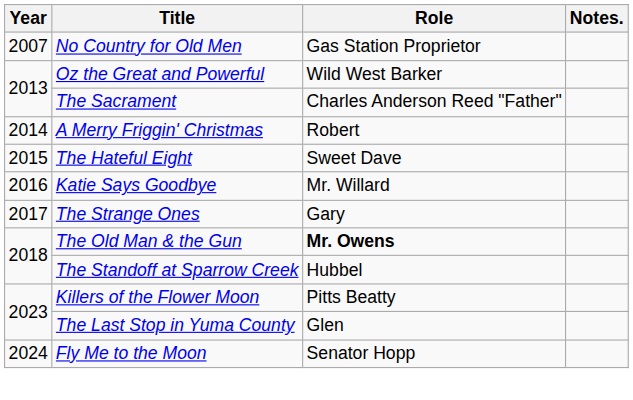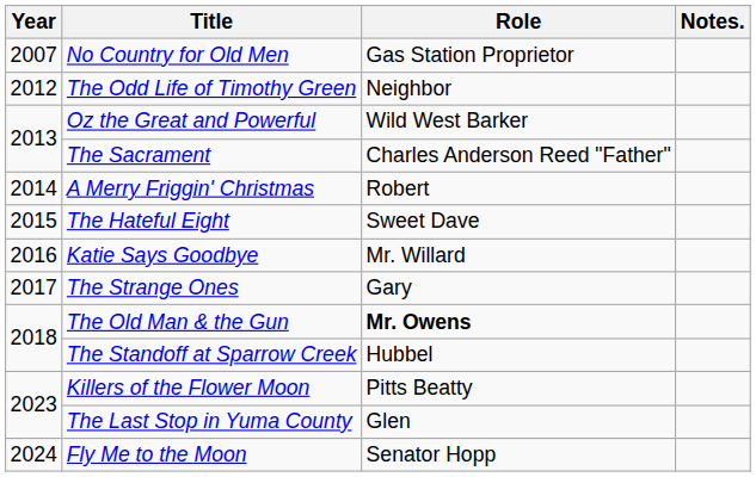 <table class="wikitable">
 <tr>
 <th>Year</th>
 <th>Title</th>
 <th>Role</th>
 <th>Notes.</th>
 </tr>
 <tr>
 <td>2007</td>
 <td><em><a href='#'>No Country for Old Men</a></em></td>
 <td>Gas Station Proprietor</td>
+<td></td>
+</tr>
+<tr>
+<td>2012</td>
+<td><em><a href='#'>The Odd Life of Timothy Green</a></em></td>
+<td>Neighbor</td>
 <td></td>
 </tr>
 <tr>
 <td rowspan=2>2013</td>
 <td><em><a href='#'>Oz the Great and Powerful</a></em></td>
 <td>Wild West Barker</td>
 <td></td>
 </tr>
 <tr>
 <td><em><a href='#'>The Sacrament</a></em></td>
 <td>Charles Anderson Reed "Father"</td>
 <td></td>
 </tr>
 <tr>
 <td>2014</td>
 <td><em><a href='#'>A Merry Friggin' Christmas</a></em></td>
 <td>Robert</td>
 <td></td>
 </tr>
 <tr>
 <td>2015</td>
 <td><em><a href='#'>The Hateful Eight</a></em></td>
 <td>Sweet Dave</td>
 <td></td>
 </tr>
 <tr>
 <td>2016</td>
 <td><em><a href='#'>Katie Says Goodbye</a></em></td>
 <td>Mr. Willard</td>
 <td></td>
 </tr>
 <tr>
 <td>2017</td>
 <td><em><a href='#'>The Strange Ones</a></em></td>
 <td>Gary</td>
 <td></td>
 </tr>
 <tr>
 <td rowspan=2>2018</td>
 <td><em><a href='#'>The Old Man & the Gun</a></em></td>
 <td><strong>Mr. Owens</strong></td>
 <td></td>
 </tr>
 <tr>
 <td><em><a href='#'>The Standoff at Sparrow Creek</a></em></td>
 <td>Hubbel</td>
 <td></td>
 </tr>
 <tr>
 <td rowspan=2>2023</td>
 <td><em><a href='#'>Killers of the Flower Moon</a></em></td>
 <td>Pitts Beatty</td>
 <td></td>
 </tr>
 <tr>
 <td><em><a href='#'>The Last Stop in Yuma County</a></em></td>
 <td>Glen</td>
 <td></td>
 </tr>
 <tr>
 <td>2024</td>
 <td><em><a href='#'>Fly Me to the Moon</a></em></td>
 <td>Senator Hopp</td>
 <td></td>
 </tr>
 </table>
